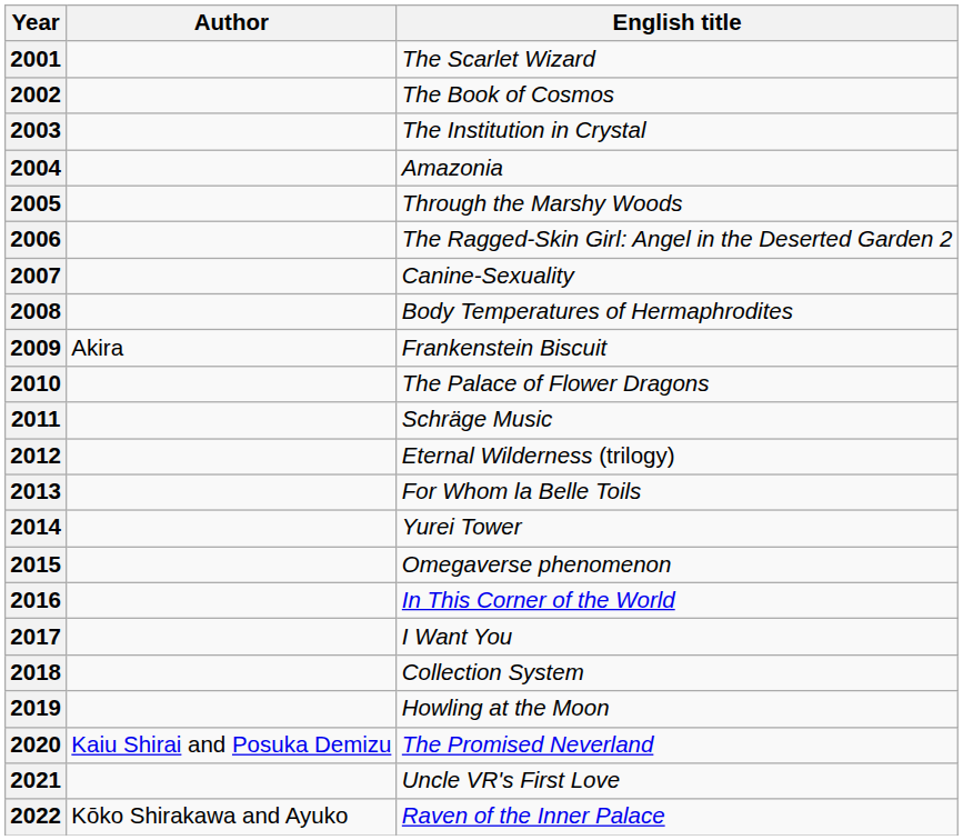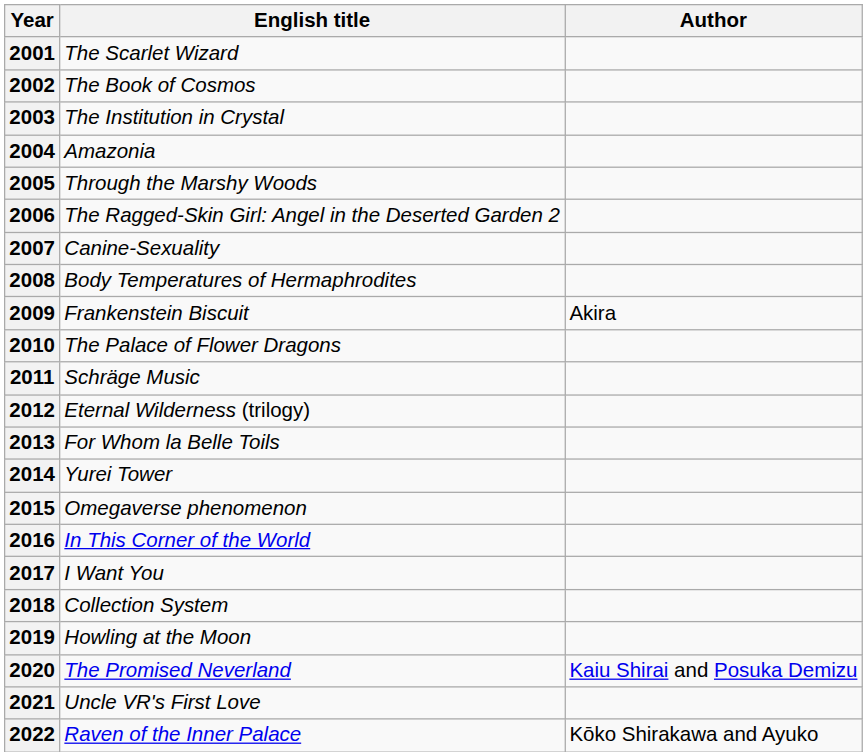 <table class="sortable wikitable">
 <tr>
 <th>Year</th>
+<th>English title</th>
 <th>Author</th>
-<th>English title</th>
 </tr>
 <tr>
 <th align="center">2001</th>
+<td><em>The Scarlet Wizard</em></td>
 <td></td>
-<td><em>The Scarlet Wizard</em></td>
 </tr>
 <tr>
 <th align="center">2002</th>
+<td><em>The Book of Cosmos</em></td>
 <td></td>
-<td><em>The Book of Cosmos</em></td>
 </tr>
 <tr>
 <th align="center">2003</th>
+<td><em>The Institution in Crystal</em></td>
 <td></td>
-<td><em>The Institution in Crystal</em></td>
 </tr>
 <tr>
 <th align="center">2004</th>
+<td><em>Amazonia</em></td>
 <td></td>
-<td><em>Amazonia</em></td>
 </tr>
 <tr>
 <th align="center">2005</th>
+<td><em>Through the Marshy Woods</em></td>
 <td></td>
-<td><em>Through the Marshy Woods</em></td>
 </tr>
 <tr>
 <th align="center">2006</th>
+<td><em>The Ragged-Skin Girl: Angel in the Deserted Garden 2</em></td>
 <td></td>
-<td><em>The Ragged-Skin Girl: Angel in the Deserted Garden 2</em></td>
 </tr>
 <tr>
 <th align="center">2007</th>
+<td><em>Canine-Sexuality</em></td>
 <td></td>
-<td><em>Canine-Sexuality</em></td>
 </tr>
 <tr>
 <th align="center">2008</th>
+<td><em>Body Temperatures of Hermaphrodites</em></td>
 <td></td>
-<td><em>Body Temperatures of Hermaphrodites</em></td>
 </tr>
 <tr>
 <th align="center">2009</th>
+<td><em>Frankenstein Biscuit</em></td>
 <td>Akira</td>
-<td><em>Frankenstein Biscuit</em></td>
 </tr>
 <tr>
 <th align="center">2010</th>
+<td><em>The Palace of Flower Dragons</em></td>
 <td></td>
-<td><em>The Palace of Flower Dragons</em></td>
 </tr>
 <tr>
 <th align="center">2011</th>
+<td><em>Schräge Music</em></td>
 <td></td>
-<td><em>Schräge Music</em></td>
 </tr>
 <tr>
 <th align="center">2012</th>
+<td><em>Eternal Wilderness</em> (trilogy)</td>
 <td></td>
-<td><em>Eternal Wilderness</em> (trilogy)</td>
 </tr>
 <tr>
 <th align="center">2013</th>
+<td><em>For Whom la Belle Toils</em></td>
 <td></td>
-<td><em>For Whom la Belle Toils</em></td>
 </tr>
 <tr>
 <th align="center">2014</th>
+<td><em>Yurei Tower</em></td>
 <td></td>
-<td><em>Yurei Tower</em></td>
 </tr>
 <tr>
 <th align="center">2015</th>
+<td><em>Omegaverse phenomenon</em></td>
 <td></td>
-<td><em>Omegaverse phenomenon</em></td>
 </tr>
 <tr>
 <th align="center">2016</th>
+<td><em><a href='#'>In This Corner of the World</a></em></td>
 <td></td>
-<td><em><a href='#'>In This Corner of the World</a></em></td>
 </tr>
 <tr>
 <th align="center">2017</th>
+<td><em>I Want You</em></td>
 <td></td>
-<td><em>I Want You</em></td>
 </tr>
 <tr>
 <th align="center">2018</th>
+<td><em>Collection System</em></td>
 <td></td>
-<td><em>Collection System</em></td>
 </tr>
 <tr>
 <th align="center">2019</th>
+<td><em>Howling at the Moon</em></td>
 <td></td>
-<td><em>Howling at the Moon</em></td>
 </tr>
 <tr>
 <th align="center">2020</th>
+<td><em><a href='#'>The Promised Neverland</a></em></td>
 <td><a href='#'>Kaiu Shirai</a> and <a href='#'>Posuka Demizu</a></td>
-<td><em><a href='#'>The Promised Neverland</a></em></td>
 </tr>
 <tr>
 <th align="center">2021</th>
+<td><em>Uncle VR's First Love</em></td>
 <td></td>
-<td><em>Uncle VR's First Love</em></td>
 </tr>
 <tr>
 <th align="center">2022</th>
+<td><em><a href='#'>Raven of the Inner Palace</a></em></td>
 <td>Kōko Shirakawa and Ayuko</td>
-<td><em><a href='#'>Raven of the Inner Palace</a></em></td>
 </tr>
 </table>
